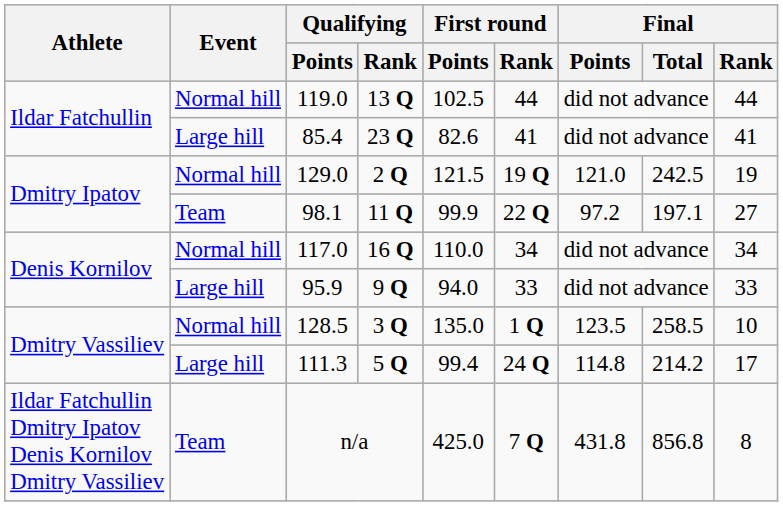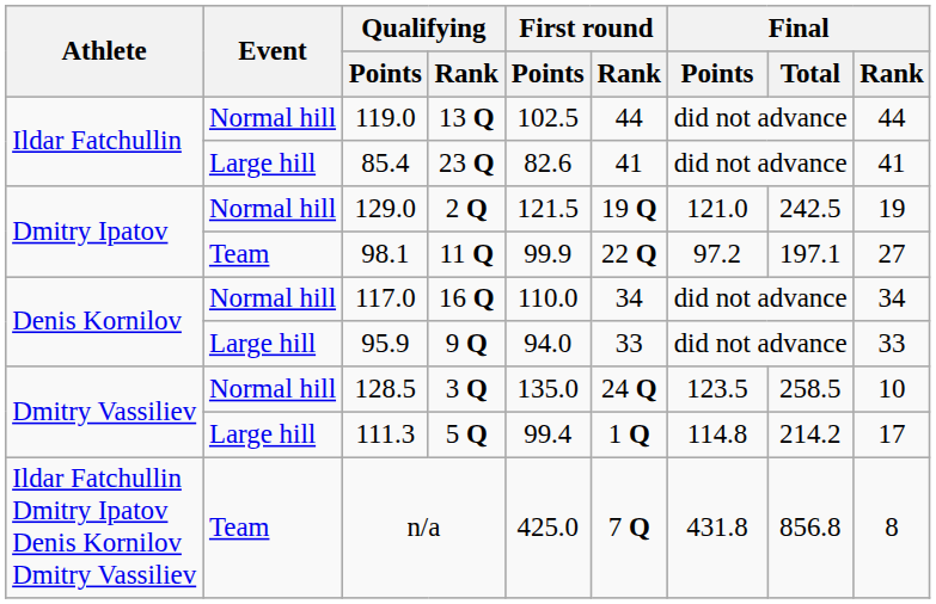 <table class="wikitable" style="font-size:90%">
 <tr>
 <th rowspan="2">Athlete</th>
 <th rowspan="2">Event</th>
 <th colspan="2">Qualifying</th>
 <th colspan="2">First round</th>
 <th colspan="3">Final</th>
 </tr>
 <tr>
 <th>Points</th>
 <th>Rank</th>
 <th>Points</th>
 <th>Rank</th>
 <th>Points</th>
 <th>Total</th>
 <th>Rank</th>
 </tr>
 <tr>
 <td rowspan=2><a href='#'>Ildar Fatchullin</a></td>
 <td><a href='#'>Normal hill</a></td>
 <td align="center">119.0</td>
 <td align="center">13 <strong>Q</strong></td>
 <td align="center">102.5</td>
 <td align="center">44</td>
 <td colspan=2 align="center">did not advance</td>
 <td align="center">44</td>
 </tr>
 <tr>
 <td><a href='#'>Large hill</a></td>
 <td align="center">85.4</td>
 <td align="center">23 <strong>Q</strong></td>
 <td align="center">82.6</td>
 <td align="center">41</td>
 <td colspan=2 align="center">did not advance</td>
 <td align="center">41</td>
 </tr>
 <tr>
 <td rowspan=2><a href='#'>Dmitry Ipatov</a></td>
 <td><a href='#'>Normal hill</a></td>
 <td align="center">129.0</td>
 <td align="center">2 <strong>Q</strong></td>
 <td align="center">121.5</td>
 <td align="center">19 <strong>Q</strong></td>
 <td align="center">121.0</td>
 <td align="center">242.5</td>
 <td align="center">19</td>
 </tr>
 <tr>
 <td><a href='#'>Team</a></td>
 <td align="center">98.1</td>
 <td align="center">11 <strong>Q</strong></td>
 <td align="center">99.9</td>
 <td align="center">22 <strong>Q</strong></td>
 <td align="center">97.2</td>
 <td align="center">197.1</td>
 <td align="center">27</td>
 </tr>
 <tr>
 <td rowspan=2><a href='#'>Denis Kornilov</a></td>
 <td><a href='#'>Normal hill</a></td>
 <td align="center">117.0</td>
 <td align="center">16 <strong>Q</strong></td>
 <td align="center">110.0</td>
 <td align="center">34</td>
 <td colspan=2 align="center">did not advance</td>
 <td align="center">34</td>
 </tr>
 <tr>
 <td><a href='#'>Large hill</a></td>
 <td align="center">95.9</td>
 <td align="center">9 <strong>Q</strong></td>
 <td align="center">94.0</td>
 <td align="center">33</td>
 <td colspan=2 align="center">did not advance</td>
 <td align="center">33</td>
 </tr>
 <tr>
 <td rowspan=2><a href='#'>Dmitry Vassiliev</a></td>
 <td><a href='#'>Normal hill</a></td>
 <td align="center">128.5</td>
 <td align="center">3 <strong>Q</strong></td>
 <td align="center">135.0</td>
-<td align="center">1 <strong>Q</strong></td>
+<td align="center">24 <strong>Q</strong></td>
 <td align="center">123.5</td>
 <td align="center">258.5</td>
 <td align="center">10</td>
 </tr>
 <tr>
 <td><a href='#'>Large hill</a></td>
 <td align="center">111.3</td>
 <td align="center">5 <strong>Q</strong></td>
 <td align="center">99.4</td>
-<td align="center">24 <strong>Q</strong></td>
+<td align="center">1 <strong>Q</strong></td>
 <td align="center">114.8</td>
 <td align="center">214.2</td>
 <td align="center">17</td>
 </tr>
 <tr>
 <td><a href='#'>Ildar Fatchullin</a><br><a href='#'>Dmitry Ipatov</a><br><a href='#'>Denis Kornilov</a><br><a href='#'>Dmitry Vassiliev</a></td>
 <td><a href='#'>Team</a></td>
 <td colspan=2 align="center">n/a</td>
 <td align="center">425.0</td>
 <td align="center">7 <strong>Q</strong></td>
 <td align="center">431.8</td>
 <td align="center">856.8</td>
 <td align="center">8</td>
 </tr>
 </table>
